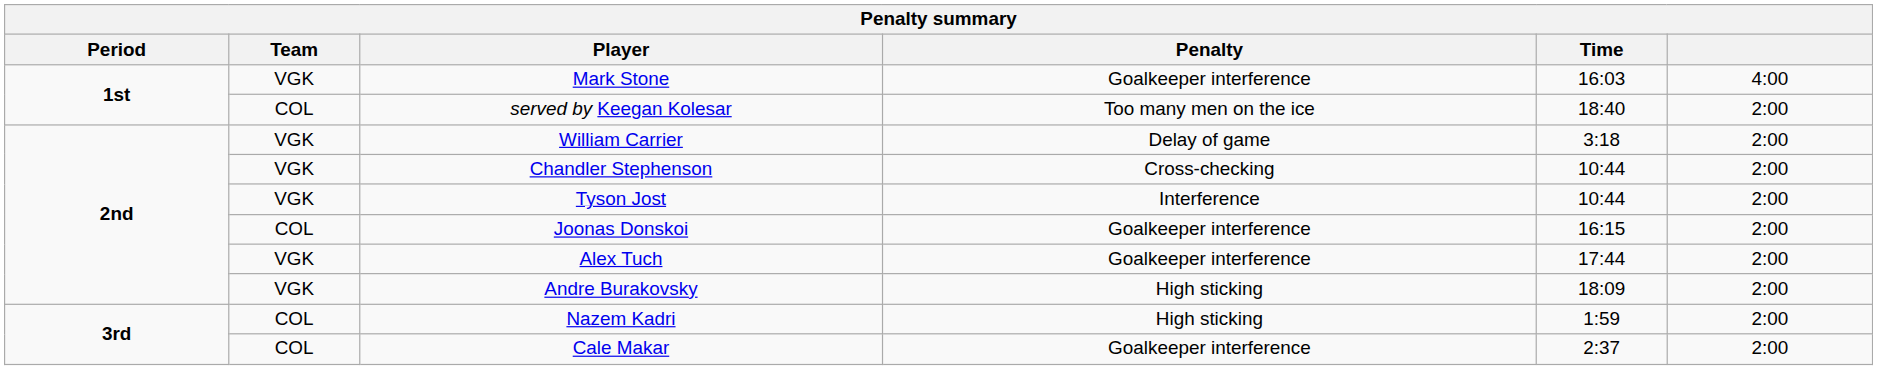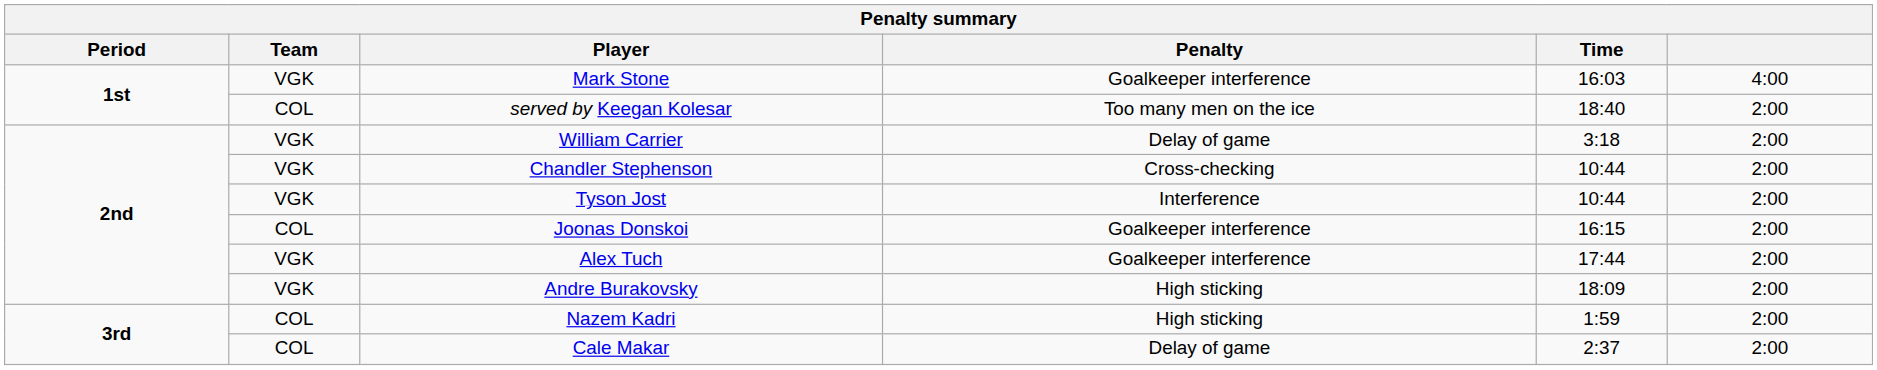 <table style="width:100%; text-align:center;" class="wikitable">
 <tr>
 <th colspan=6>Penalty summary</th>
 </tr>
 <tr>
 <th style="width:12%;">Period</th>
 <th style="width:7%;">Team</th>
 <th style="width:28%;">Player</th>
 <th style="width:35%;">Penalty</th>
 <th style="width:7%;">Time</th>
 <th style="width:11%;"></th>
 </tr>
 <tr>
 <td rowspan=2><strong>1st</strong></td>
 <td>VGK</td>
 <td><a href='#'>Mark Stone</a></td>
 <td>Goalkeeper interference</td>
 <td>16:03</td>
 <td>4:00</td>
 </tr>
 <tr>
 <td>COL</td>
 <td><em>served by</em> <a href='#'>Keegan Kolesar</a></td>
 <td>Too many men on the ice</td>
 <td>18:40</td>
 <td>2:00</td>
 </tr>
 <tr>
 <td rowspan=6><strong>2nd</strong></td>
 <td>VGK</td>
 <td><a href='#'>William Carrier</a></td>
 <td>Delay of game</td>
 <td>3:18</td>
 <td>2:00</td>
 </tr>
 <tr>
 <td>VGK</td>
 <td><a href='#'>Chandler Stephenson</a></td>
 <td>Cross-checking</td>
 <td>10:44</td>
 <td>2:00</td>
 </tr>
 <tr>
 <td>VGK</td>
 <td><a href='#'>Tyson Jost</a></td>
 <td>Interference</td>
 <td>10:44</td>
 <td>2:00</td>
 </tr>
 <tr>
 <td>COL</td>
 <td><a href='#'>Joonas Donskoi</a></td>
 <td>Goalkeeper interference</td>
 <td>16:15</td>
 <td>2:00</td>
 </tr>
 <tr>
 <td>VGK</td>
 <td><a href='#'>Alex Tuch</a></td>
 <td>Goalkeeper interference</td>
 <td>17:44</td>
 <td>2:00</td>
 </tr>
 <tr>
 <td>VGK</td>
 <td><a href='#'>Andre Burakovsky</a></td>
 <td>High sticking</td>
 <td>18:09</td>
 <td>2:00</td>
 </tr>
 <tr>
 <td rowspan=2><strong>3rd</strong></td>
 <td>COL</td>
 <td><a href='#'>Nazem Kadri</a></td>
 <td>High sticking</td>
 <td>1:59</td>
 <td>2:00</td>
 </tr>
 <tr>
 <td>COL</td>
 <td><a href='#'>Cale Makar</a></td>
-<td>Goalkeeper interference</td>
+<td>Delay of game</td>
 <td>2:37</td>
 <td>2:00</td>
 </tr>
 </table>
